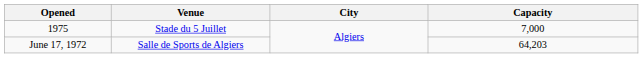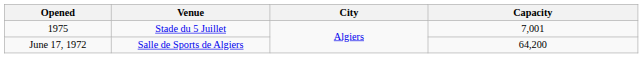 <table class="sortable wikitable" style="text-align:center;">
 <tr>
 <th scope="col" style="width:10em;">Opened</th>
 <th scope="col" style="width:15em;">Venue</th>
 <th scope="col" style="width:15em;">City</th>
 <th scope="col" style="width:20em;">Capacity</th>
 </tr>
 <tr>
 <td>1975</td>
 <td><a href='#'>Stade du 5 Juillet</a></td>
 <td rowspan="2"><a href='#'>Algiers</a></td>
-<td>7,000</td>
+<td>7,001</td>
 </tr>
 <tr>
 <td>June 17, 1972</td>
 <td><a href='#'>Salle de Sports de Algiers</a></td>
-<td>64,203</td>
+<td>64,200</td>
 </tr>
 </table>
